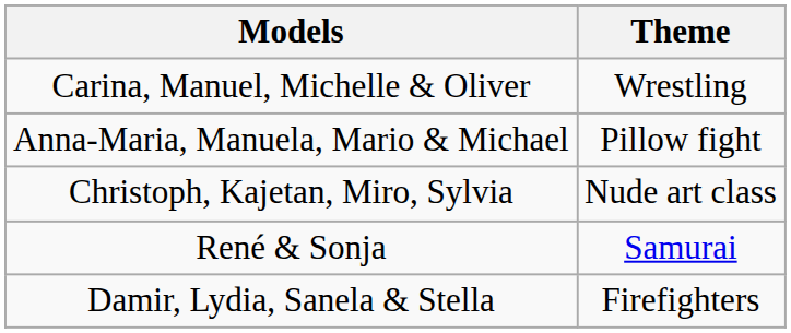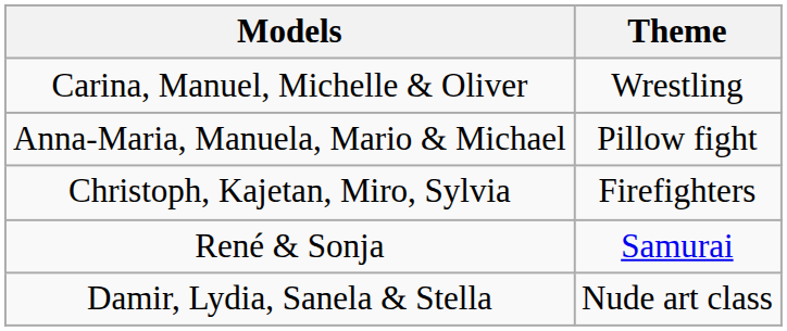 <table class="wikitable" style="text-align:center;">
 <tr>
 <th>Models</th>
 <th>Theme</th>
 </tr>
 <tr>
 <td>Carina, Manuel, Michelle & Oliver</td>
 <td>Wrestling</td>
 </tr>
 <tr>
 <td>Anna-Maria, Manuela, Mario & Michael</td>
 <td>Pillow fight</td>
 </tr>
 <tr>
 <td>Christoph, Kajetan, Miro, Sylvia</td>
-<td>Nude art class</td>
+<td>Firefighters</td>
 </tr>
 <tr>
 <td>René & Sonja</td>
 <td><a href='#'>Samurai</a></td>
 </tr>
 <tr>
 <td>Damir, Lydia, Sanela & Stella</td>
-<td>Firefighters</td>
+<td>Nude art class</td>
 </tr>
 </table>
